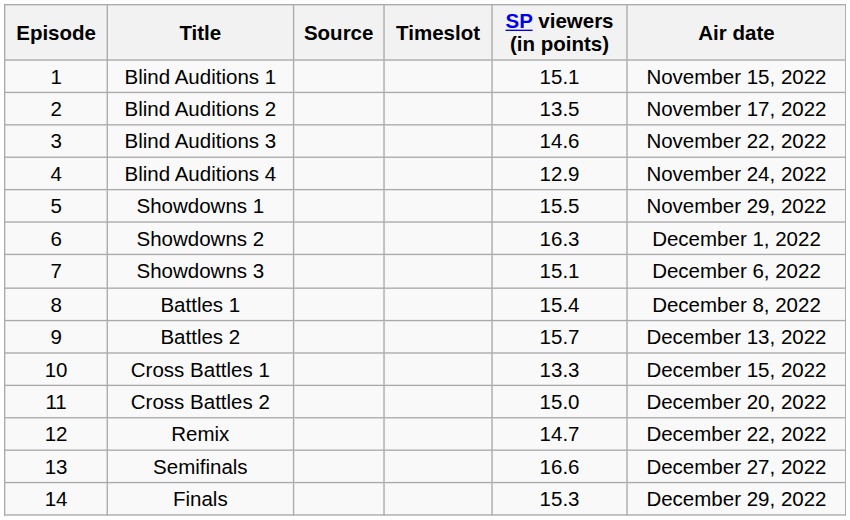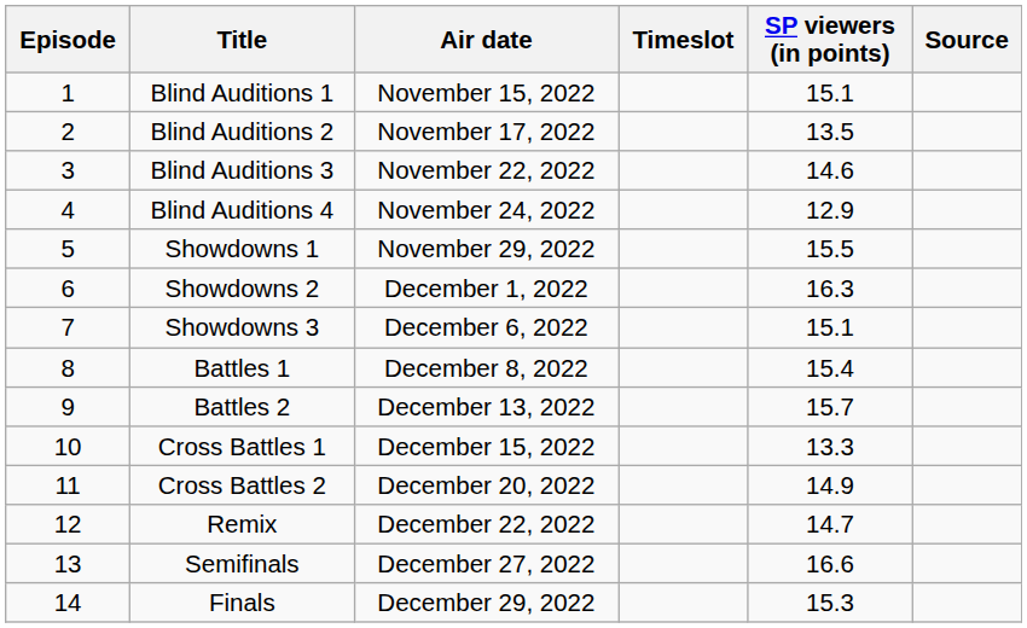 <table class="wikitable sortable" style="text-align:center; font-size:95%; width: 100%">
 <tr>
 <th>Episode</th>
 <th>Title</th>
-<th>Source</th>
+<th>Air date</th>
 <th>Timeslot</th>
 <th><a href='#'>SP</a> viewers<br>(in points)</th>
-<th>Air date</th>
+<th>Source</th>
 </tr>
 <tr>
 <td>1</td>
 <td>Blind Auditions 1</td>
-<td></td>
+<td>November 15, 2022</td>
 <td></td>
 <td>15.1</td>
-<td>November 15, 2022</td>
+<td></td>
 </tr>
 <tr>
 <td>2</td>
 <td>Blind Auditions 2</td>
-<td></td>
+<td>November 17, 2022</td>
 <td></td>
 <td>13.5</td>
-<td>November 17, 2022</td>
+<td></td>
 </tr>
 <tr>
 <td>3</td>
 <td>Blind Auditions 3</td>
-<td></td>
+<td>November 22, 2022</td>
 <td></td>
 <td>14.6</td>
-<td>November 22, 2022</td>
+<td></td>
 </tr>
 <tr>
 <td>4</td>
 <td>Blind Auditions 4</td>
-<td></td>
+<td>November 24, 2022</td>
 <td></td>
 <td>12.9</td>
-<td>November 24, 2022</td>
+<td></td>
 </tr>
 <tr>
 <td>5</td>
 <td>Showdowns 1</td>
-<td></td>
+<td>November 29, 2022</td>
 <td></td>
 <td>15.5</td>
-<td>November 29, 2022</td>
+<td></td>
 </tr>
 <tr>
 <td>6</td>
 <td>Showdowns 2</td>
-<td></td>
+<td>December 1, 2022</td>
 <td></td>
 <td>16.3</td>
-<td>December 1, 2022</td>
+<td></td>
 </tr>
 <tr>
 <td>7</td>
 <td>Showdowns 3</td>
-<td></td>
+<td>December 6, 2022</td>
 <td></td>
 <td>15.1</td>
-<td>December 6, 2022</td>
+<td></td>
 </tr>
 <tr>
 <td>8</td>
 <td>Battles 1</td>
-<td></td>
+<td>December 8, 2022</td>
 <td></td>
 <td>15.4</td>
-<td>December 8, 2022</td>
+<td></td>
 </tr>
 <tr>
 <td>9</td>
 <td>Battles 2</td>
-<td></td>
+<td>December 13, 2022</td>
 <td></td>
 <td>15.7</td>
-<td>December 13, 2022</td>
+<td></td>
 </tr>
 <tr>
 <td>10</td>
 <td>Cross Battles 1</td>
-<td></td>
+<td>December 15, 2022</td>
 <td></td>
 <td>13.3</td>
-<td>December 15, 2022</td>
+<td></td>
 </tr>
 <tr>
 <td>11</td>
 <td>Cross Battles 2</td>
+<td>December 20, 2022</td>
 <td></td>
+<td>14.9</td>
 <td></td>
-<td>15.0</td>
-<td>December 20, 2022</td>
 </tr>
 <tr>
 <td>12</td>
 <td>Remix</td>
-<td></td>
+<td>December 22, 2022</td>
 <td></td>
 <td>14.7</td>
-<td>December 22, 2022</td>
+<td></td>
 </tr>
 <tr>
 <td>13</td>
 <td>Semifinals</td>
-<td></td>
+<td>December 27, 2022</td>
 <td></td>
 <td>16.6</td>
-<td>December 27, 2022</td>
+<td></td>
 </tr>
 <tr>
 <td>14</td>
 <td>Finals</td>
-<td></td>
+<td>December 29, 2022</td>
 <td></td>
 <td>15.3</td>
-<td>December 29, 2022</td>
+<td></td>
 </tr>
 </table>
